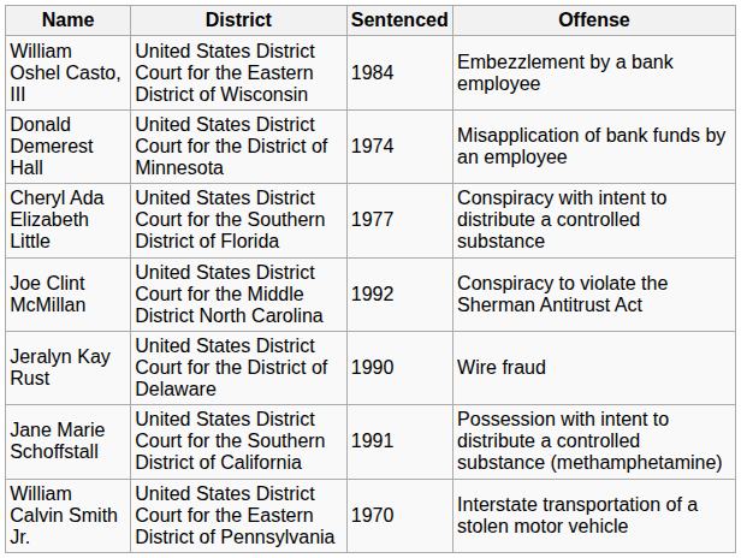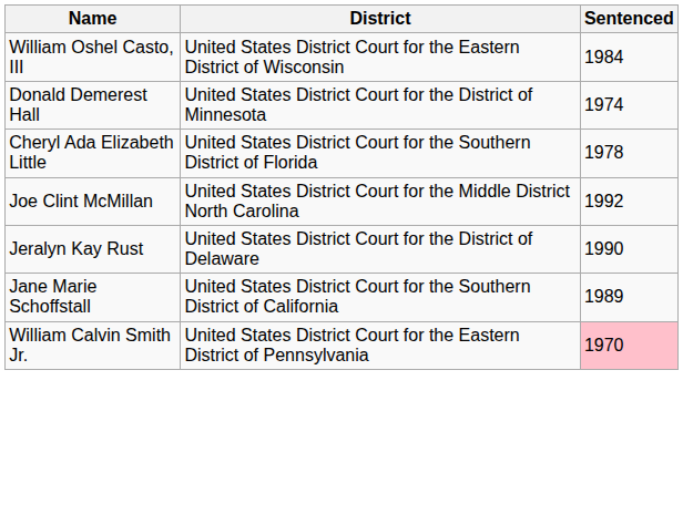 <table class="wikitable sortable">
 <tr>
 <th>Name</th>
 <th>District</th>
 <th>Sentenced</th>
-<th>Offense</th>
 </tr>
 <tr>
 <td>William Oshel Casto, III</td>
 <td>United States District Court for the Eastern District of Wisconsin</td>
 <td>1984</td>
-<td>Embezzlement by a bank employee</td>
 </tr>
 <tr>
 <td>Donald Demerest Hall</td>
 <td>United States District Court for the District of Minnesota</td>
 <td>1974</td>
-<td>Misapplication of bank funds by an employee</td>
 </tr>
 <tr>
 <td>Cheryl Ada Elizabeth Little</td>
 <td>United States District Court for the Southern District of Florida</td>
-<td>1977</td>
-<td>Conspiracy with intent to distribute a controlled substance</td>
+<td>1978</td>
 </tr>
 <tr>
 <td>Joe Clint McMillan</td>
 <td>United States District Court for the Middle District North Carolina</td>
 <td>1992</td>
-<td>Conspiracy to violate the Sherman Antitrust Act</td>
 </tr>
 <tr>
 <td>Jeralyn Kay Rust</td>
 <td>United States District Court for the District of Delaware</td>
 <td>1990</td>
-<td>Wire fraud</td>
 </tr>
 <tr>
 <td>Jane Marie Schoffstall</td>
 <td>United States District Court for the Southern District of California</td>
-<td>1991</td>
-<td>Possession with intent to distribute a controlled substance (methamphetamine)</td>
+<td>1989</td>
 </tr>
 <tr>
 <td>William Calvin Smith Jr.</td>
 <td>United States District Court for the Eastern District of Pennsylvania</td>
-<td>1970</td>
-<td>Interstate transportation of a stolen motor vehicle</td>
+<td style="background: pink;">1970</td>
 </tr>
 </table>
